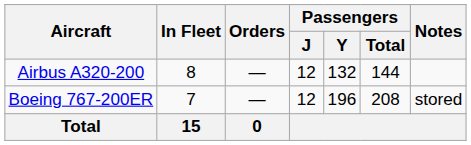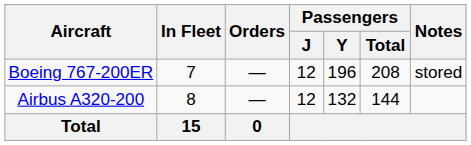 <table class="wikitable" style="text-align:center; margin:1em auto">
 <tr>
 <th rowspan="2">Aircraft</th>
 <th rowspan="2">In Fleet</th>
 <th rowspan="2">Orders</th>
 <th colspan="3" class="unsortable">Passengers</th>
 <th rowspan="2">Notes</th>
 </tr>
 <tr>
 <th style="width:25px;"><abbr>J</abbr></th>
 <th style="width:25px;"><abbr>Y</abbr></th>
 <th style="width:40px;">Total</th>
 </tr>
 <tr>
+<td><a href='#'>Boeing 767-200ER</a></td>
+<td>7</td>
+<td>—</td>
+<td>12</td>
+<td>196</td>
+<td>208</td>
+<td>stored</td>
+</tr>
+<tr>
 <td><a href='#'>Airbus A320-200</a></td>
 <td>8</td>
 <td>—</td>
 <td>12</td>
 <td>132</td>
 <td>144</td>
 <td></td>
 </tr>
 <tr>
-<td><a href='#'>Boeing 767-200ER</a></td>
-<td>7</td>
-<td>—</td>
-<td>12</td>
-<td>196</td>
-<td>208</td>
-<td>stored</td>
-</tr>
-<tr>
 <th>Total</th>
 <th>15</th>
 <th>0</th>
 <th colspan=4></th>
 </tr>
 </table>
